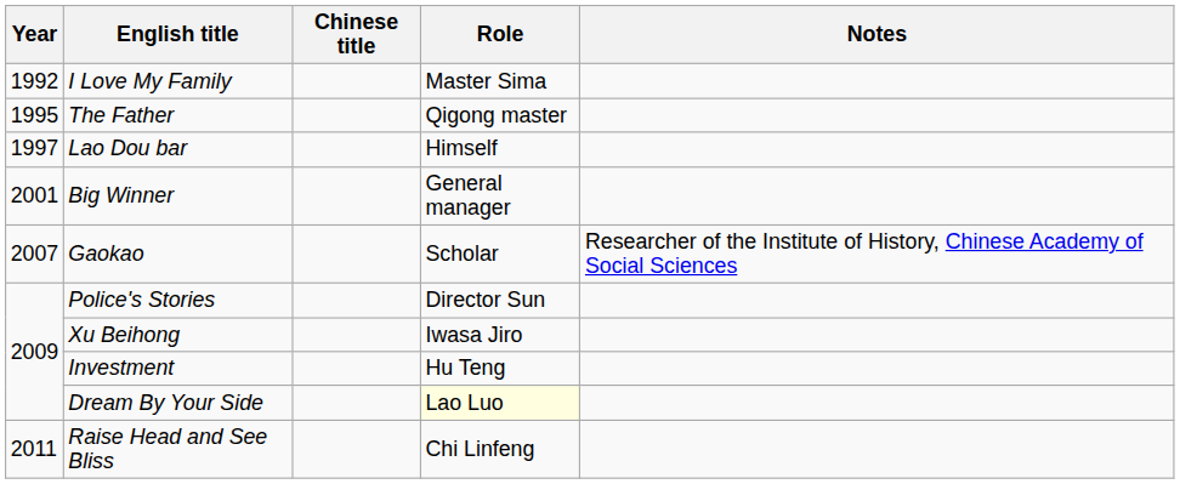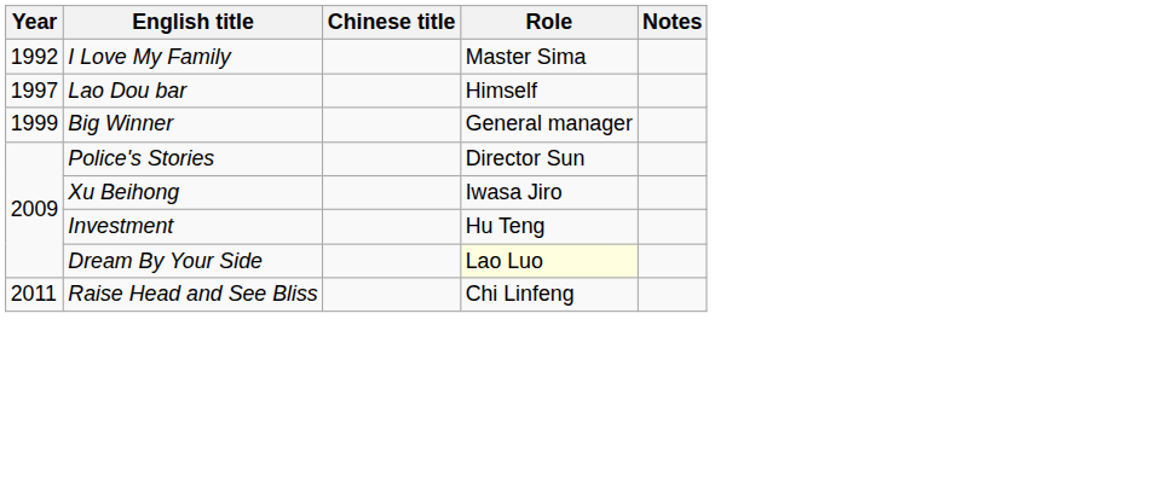 <table class="wikitable">
 <tr>
 <th>Year</th>
 <th>English title</th>
 <th>Chinese title</th>
 <th>Role</th>
 <th>Notes</th>
 </tr>
 <tr>
 <td>1992</td>
 <td><em>I Love My Family</em></td>
 <td></td>
 <td>Master Sima</td>
 <td></td>
 </tr>
 <tr>
-<td>1995</td>
-<td><em>The Father</em></td>
-<td></td>
-<td>Qigong master</td>
-<td></td>
-</tr>
-<tr>
 <td>1997</td>
 <td><em>Lao Dou bar</em></td>
 <td></td>
 <td>Himself</td>
 <td></td>
 </tr>
 <tr>
-<td>2001</td>
+<td>1999</td>
 <td><em>Big Winner</em></td>
 <td></td>
 <td>General manager</td>
 <td></td>
-</tr>
-<tr>
-<td>2007</td>
-<td><em>Gaokao</em></td>
-<td></td>
-<td>Scholar</td>
-<td>Researcher of the Institute of History, <a href='#'>Chinese Academy of Social Sciences</a></td>
 </tr>
 <tr>
 <td rowspan="4">2009</td>
 <td><em>Police's Stories</em></td>
 <td></td>
 <td>Director Sun</td>
 <td></td>
 </tr>
 <tr>
 <td><em>Xu Beihong</em></td>
 <td></td>
 <td>Iwasa Jiro</td>
 <td></td>
 </tr>
 <tr>
 <td><em>Investment</em></td>
 <td></td>
 <td>Hu Teng</td>
 <td></td>
 </tr>
 <tr>
 <td><em>Dream By Your Side</em></td>
 <td></td>
 <td style="background: lightyellow;">Lao Luo</td>
 <td></td>
 </tr>
 <tr>
 <td>2011</td>
 <td><em>Raise Head and See Bliss</em></td>
 <td></td>
 <td>Chi Linfeng</td>
 <td></td>
 </tr>
 </table>
